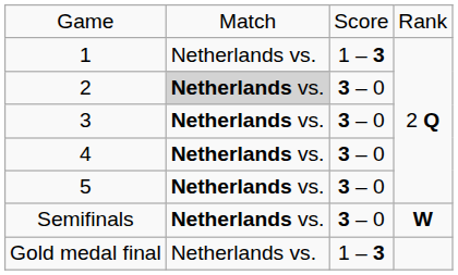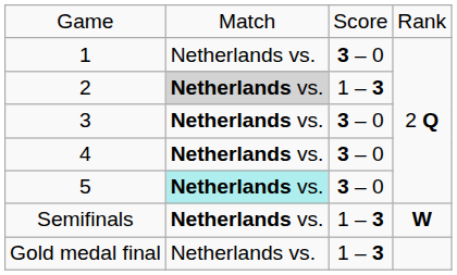 <table class="wikitable">
 <tr>
 <td style="text-align:center;">Game</td>
 <td style="text-align:center;">Match</td>
 <td style="text-align:center;">Score</td>
 <td style="text-align:center;">Rank</td>
 </tr>
 <tr>
 <td style="text-align:center;">1</td>
 <td>Netherlands vs. <strong></strong></td>
-<td style="text-align:center;">1 – <strong>3</strong></td>
+<td style="text-align:center;"><strong>3</strong> – 0</td>
 <td rowspan="5" style="text-align:center;">2 <strong>Q</strong></td>
 </tr>
 <tr>
 <td style="text-align:center;">2</td>
 <td style="background: lightgrey;"><strong>Netherlands</strong> vs. </td>
-<td style="text-align:center;"><strong>3</strong> – 0</td>
+<td style="text-align:center;">1 – <strong>3</strong></td>
 </tr>
 <tr>
 <td style="text-align:center;">3</td>
 <td><strong>Netherlands</strong> vs. </td>
 <td style="text-align:center;"><strong>3</strong> – 0</td>
 </tr>
 <tr>
 <td style="text-align:center;">4</td>
 <td><strong>Netherlands</strong> vs. </td>
 <td style="text-align:center;"><strong>3</strong> – 0</td>
 </tr>
 <tr>
 <td style="text-align:center;">5</td>
-<td><strong>Netherlands</strong> vs. </td>
+<td style="background: paleturquoise;"><strong>Netherlands</strong> vs. </td>
 <td style="text-align:center;"><strong>3</strong> – 0</td>
 </tr>
 <tr>
 <td style="text-align:center;">Semifinals</td>
 <td><strong>Netherlands</strong> vs. </td>
-<td style="text-align:center;"><strong>3</strong> – 0</td>
+<td style="text-align:center;">1 – <strong>3</strong></td>
 <td style="text-align:center;"><strong>W</strong></td>
 </tr>
 <tr>
 <td style="text-align:center;">Gold medal final</td>
 <td>Netherlands vs. <strong></strong></td>
 <td style="text-align:center;">1 – <strong>3</strong></td>
 <td style="text-align:center;"></td>
 </tr>
 </table>
